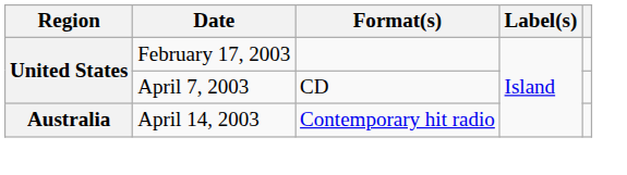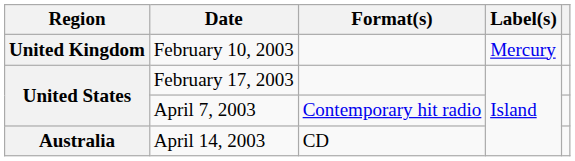 <table class="wikitable plainrowheaders">
 <tr>
 <th scope="col">Region</th>
 <th scope="col">Date</th>
 <th scope="col">Format(s)</th>
 <th scope="col">Label(s)</th>
 <th scope="col"></th>
+</tr>
+<tr>
+<th scope="row">United Kingdom</th>
+<td>February 10, 2003</td>
+<td></td>
+<td><a href='#'>Mercury</a></td>
+<td align="center"></td>
 </tr>
 <tr>
 <th scope="row" rowspan="2">United States</th>
 <td>February 17, 2003</td>
 <td></td>
 <td rowspan="3"><a href='#'>Island</a></td>
 <td align="center"></td>
 </tr>
 <tr>
 <td>April 7, 2003</td>
-<td>CD</td>
+<td><a href='#'>Contemporary hit radio</a></td>
 <td align="center"></td>
 </tr>
 <tr>
 <th scope="row">Australia</th>
 <td>April 14, 2003</td>
-<td><a href='#'>Contemporary hit radio</a></td>
+<td>CD</td>
 <td align="center"></td>
 </tr>
 </table>
